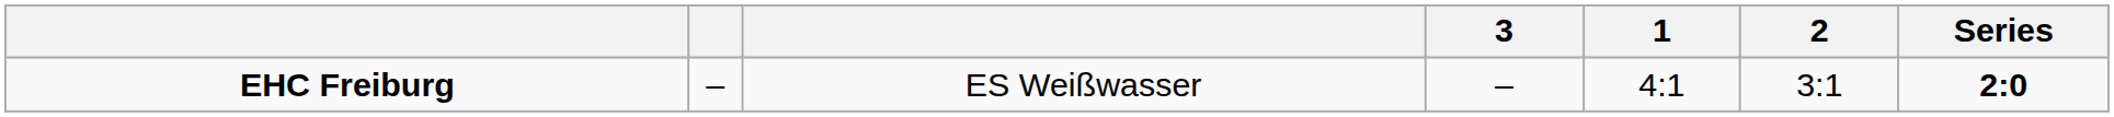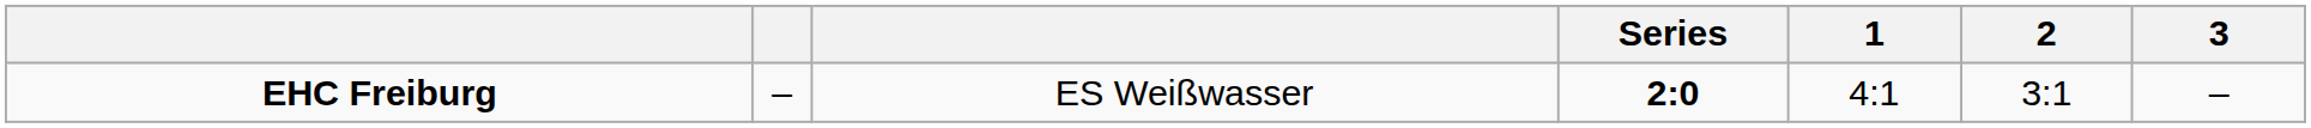 <table class="wikitable" width="80%">
 <tr style="background-color:#c0c0c0;">
 <th style="width:32.5%;"></th>
 <th style="width:2.5%;"></th>
 <th style="width:32.5%;"></th>
-<th style="width:7.5%;">3</th>
+<th style="width:10%;">Series</th>
 <th style="width:7.5%;">1</th>
 <th style="width:7.5%;">2</th>
-<th style="width:10%;">Series</th>
+<th style="width:7.5%;">3</th>
 </tr>
 <tr align="center">
 <td><strong>EHC Freiburg</strong></td>
 <td>–</td>
 <td>ES Weißwasser</td>
-<td>–</td>
+<td><strong>2:0</strong></td>
 <td>4:1</td>
 <td>3:1</td>
-<td><strong>2:0</strong></td>
+<td>–</td>
 </tr>
 </table>
